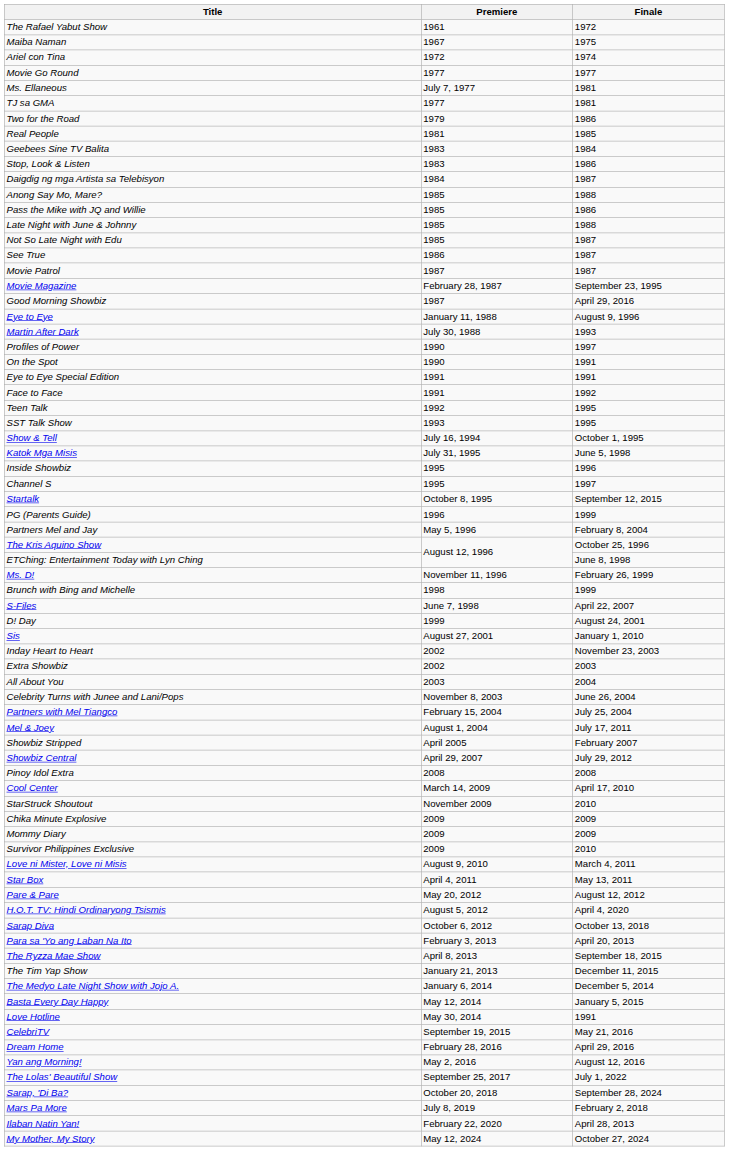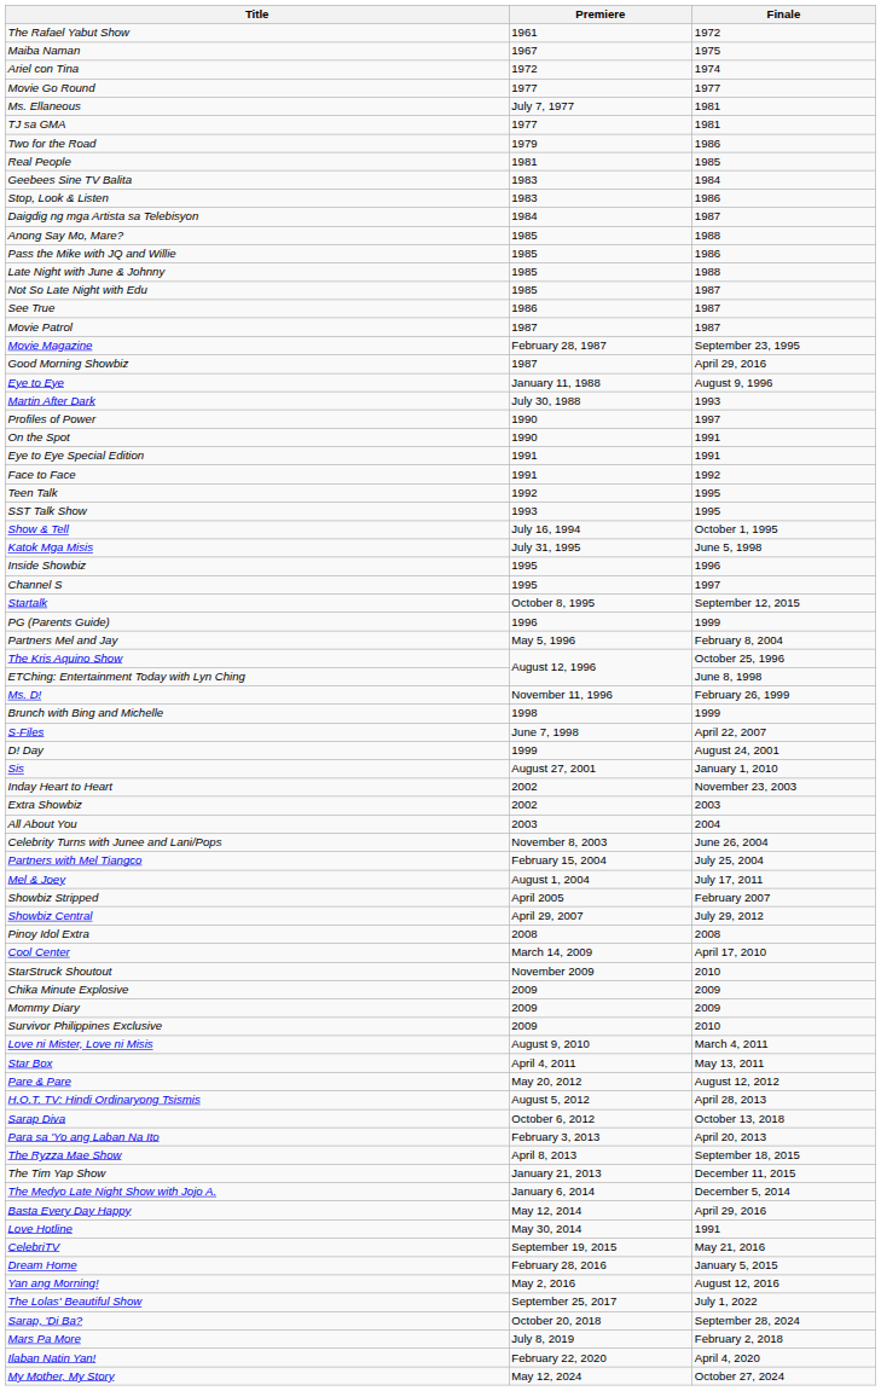 <table class="wikitable sortable" width="95%">
 <tr>
 <th style="width:55%;">Title</th>
 <th style="width:20%;">Premiere</th>
 <th style="width:20%;">Finale</th>
 </tr>
 <tr>
 <td><em>The Rafael Yabut Show</em></td>
 <td>1961</td>
 <td>1972</td>
 </tr>
 <tr>
 <td><em>Maiba Naman</em></td>
 <td>1967</td>
 <td>1975</td>
 </tr>
 <tr>
 <td><em>Ariel con Tina</em></td>
 <td>1972</td>
 <td>1974</td>
 </tr>
 <tr>
 <td><em>Movie Go Round</em></td>
 <td>1977</td>
 <td>1977</td>
 </tr>
 <tr>
 <td><em>Ms. Ellaneous</em></td>
 <td>July 7, 1977</td>
 <td>1981</td>
 </tr>
 <tr>
 <td><em>TJ sa GMA</em></td>
 <td>1977</td>
 <td>1981</td>
 </tr>
 <tr>
 <td><em>Two for the Road</em></td>
 <td>1979</td>
 <td>1986</td>
 </tr>
 <tr>
 <td><em>Real People</em></td>
 <td>1981</td>
 <td>1985</td>
 </tr>
 <tr>
 <td><em>Geebees Sine TV Balita</em></td>
 <td>1983</td>
 <td>1984</td>
 </tr>
 <tr>
 <td><em>Stop, Look & Listen</em></td>
 <td>1983</td>
 <td>1986</td>
 </tr>
 <tr>
 <td><em>Daigdig ng mga Artista sa Telebisyon</em></td>
 <td>1984</td>
 <td>1987</td>
 </tr>
 <tr>
 <td><em>Anong Say Mo, Mare?</em></td>
 <td>1985</td>
 <td>1988</td>
 </tr>
 <tr>
 <td><em>Pass the Mike with JQ and Willie</em></td>
 <td>1985</td>
 <td>1986</td>
 </tr>
 <tr>
 <td><em>Late Night with June & Johnny</em></td>
 <td>1985</td>
 <td>1988</td>
 </tr>
 <tr>
 <td><em>Not So Late Night with Edu</em></td>
 <td>1985</td>
 <td>1987</td>
 </tr>
 <tr>
 <td><em>See True</em></td>
 <td>1986</td>
 <td>1987</td>
 </tr>
 <tr>
 <td><em>Movie Patrol</em></td>
 <td>1987</td>
 <td>1987</td>
 </tr>
 <tr>
 <td><em><a href='#'>Movie Magazine</a></em></td>
 <td>February 28, 1987</td>
 <td>September 23, 1995</td>
 </tr>
 <tr>
 <td><em>Good Morning Showbiz</em></td>
 <td>1987</td>
 <td>April 29, 2016</td>
 </tr>
 <tr>
 <td><em><a href='#'>Eye to Eye</a></em></td>
 <td>January 11, 1988</td>
 <td>August 9, 1996</td>
 </tr>
 <tr>
 <td><em><a href='#'>Martin After Dark</a></em></td>
 <td>July 30, 1988</td>
 <td>1993</td>
 </tr>
 <tr>
 <td><em>Profiles of Power</em></td>
 <td>1990</td>
 <td>1997</td>
 </tr>
 <tr>
 <td><em>On the Spot</em></td>
 <td>1990</td>
 <td>1991</td>
 </tr>
 <tr>
 <td><em>Eye to Eye Special Edition</em></td>
 <td>1991</td>
 <td>1991</td>
 </tr>
 <tr>
 <td><em>Face to Face</em></td>
 <td>1991</td>
 <td>1992</td>
 </tr>
 <tr>
 <td><em>Teen Talk</em></td>
 <td>1992</td>
 <td>1995</td>
 </tr>
 <tr>
 <td><em>SST Talk Show</em></td>
 <td>1993</td>
 <td>1995</td>
 </tr>
 <tr>
 <td><em><a href='#'>Show & Tell</a></em></td>
 <td>July 16, 1994</td>
 <td>October 1, 1995</td>
 </tr>
 <tr>
 <td><em><a href='#'>Katok Mga Misis</a></em></td>
 <td>July 31, 1995</td>
 <td>June 5, 1998</td>
 </tr>
 <tr>
 <td><em>Inside Showbiz</em></td>
 <td>1995</td>
 <td>1996</td>
 </tr>
 <tr>
 <td><em>Channel S</em></td>
 <td>1995</td>
 <td>1997</td>
 </tr>
 <tr>
 <td><em><a href='#'>Startalk</a></em></td>
 <td>October 8, 1995</td>
 <td>September 12, 2015</td>
 </tr>
 <tr>
 <td><em>PG (Parents Guide)</em></td>
 <td>1996</td>
 <td>1999</td>
 </tr>
 <tr>
 <td><em>Partners Mel and Jay</em></td>
 <td>May 5, 1996</td>
 <td>February 8, 2004</td>
 </tr>
 <tr>
 <td><em><a href='#'>The Kris Aquino Show</a></em></td>
 <td rowspan=2>August 12, 1996</td>
 <td>October 25, 1996</td>
 </tr>
 <tr>
 <td><em>ETChing: Entertainment Today with Lyn Ching</em></td>
 <td>June 8, 1998</td>
 </tr>
 <tr>
 <td><em><a href='#'>Ms. D!</a></em></td>
 <td>November 11, 1996</td>
 <td>February 26, 1999</td>
 </tr>
 <tr>
 <td><em>Brunch with Bing and Michelle</em></td>
 <td>1998</td>
 <td>1999</td>
 </tr>
 <tr>
 <td><em><a href='#'>S-Files</a></em></td>
 <td>June 7, 1998</td>
 <td>April 22, 2007</td>
 </tr>
 <tr>
 <td><em>D! Day</em></td>
 <td>1999</td>
 <td>August 24, 2001</td>
 </tr>
 <tr>
 <td><em><a href='#'>Sis</a></em></td>
 <td>August 27, 2001</td>
 <td>January 1, 2010</td>
 </tr>
 <tr>
 <td><em>Inday Heart to Heart</em></td>
 <td>2002</td>
 <td>November 23, 2003</td>
 </tr>
 <tr>
 <td><em>Extra Showbiz</em></td>
 <td>2002</td>
 <td>2003</td>
 </tr>
 <tr>
 <td><em>All About You</em></td>
 <td>2003</td>
 <td>2004</td>
 </tr>
 <tr>
 <td><em>Celebrity Turns with Junee and Lani/Pops</em></td>
 <td>November 8, 2003</td>
 <td>June 26, 2004</td>
 </tr>
 <tr>
 <td><em><a href='#'>Partners with Mel Tiangco</a></em></td>
 <td>February 15, 2004</td>
 <td>July 25, 2004</td>
 </tr>
 <tr>
 <td><em><a href='#'>Mel & Joey</a></em></td>
 <td>August 1, 2004</td>
 <td>July 17, 2011</td>
 </tr>
 <tr>
 <td><em>Showbiz Stripped</em></td>
 <td>April 2005</td>
 <td>February 2007</td>
 </tr>
 <tr>
 <td><em><a href='#'>Showbiz Central</a></em></td>
 <td>April 29, 2007</td>
 <td>July 29, 2012</td>
 </tr>
 <tr>
 <td><em>Pinoy Idol Extra</em></td>
 <td>2008</td>
 <td>2008</td>
 </tr>
 <tr>
 <td><em><a href='#'>Cool Center</a></em></td>
 <td>March 14, 2009</td>
 <td>April 17, 2010</td>
 </tr>
 <tr>
 <td><em>StarStruck Shoutout</em></td>
 <td>November 2009</td>
 <td>2010</td>
 </tr>
 <tr>
 <td><em>Chika Minute Explosive</em></td>
 <td>2009</td>
 <td>2009</td>
 </tr>
 <tr>
 <td><em>Mommy Diary</em></td>
 <td>2009</td>
 <td>2009</td>
 </tr>
 <tr>
 <td><em>Survivor Philippines Exclusive</em></td>
 <td>2009</td>
 <td>2010</td>
 </tr>
 <tr>
 <td><em><a href='#'>Love ni Mister, Love ni Misis</a></em></td>
 <td>August 9, 2010</td>
 <td>March 4, 2011</td>
 </tr>
 <tr>
 <td><em><a href='#'>Star Box</a></em></td>
 <td>April 4, 2011</td>
 <td>May 13, 2011</td>
 </tr>
 <tr>
 <td><em><a href='#'>Pare & Pare</a></em></td>
 <td>May 20, 2012</td>
 <td>August 12, 2012</td>
 </tr>
 <tr>
 <td><em><a href='#'>H.O.T. TV: Hindi Ordinaryong Tsismis</a></em></td>
 <td>August 5, 2012</td>
-<td>April 4, 2020</td>
+<td>April 28, 2013</td>
 </tr>
 <tr>
 <td><em><a href='#'>Sarap Diva</a></em></td>
 <td>October 6, 2012</td>
 <td>October 13, 2018</td>
 </tr>
 <tr>
 <td><em><a href='#'>Para sa 'Yo ang Laban Na Ito</a></em></td>
 <td>February 3, 2013</td>
 <td>April 20, 2013</td>
 </tr>
 <tr>
 <td><em><a href='#'>The Ryzza Mae Show</a></em></td>
 <td>April 8, 2013</td>
 <td>September 18, 2015</td>
 </tr>
 <tr>
 <td><em>The Tim Yap Show</em></td>
 <td>January 21, 2013</td>
 <td>December 11, 2015</td>
 </tr>
 <tr>
 <td><em><a href='#'>The Medyo Late Night Show with Jojo A.</a></em></td>
 <td>January 6, 2014</td>
 <td>December 5, 2014</td>
 </tr>
 <tr>
 <td><em><a href='#'>Basta Every Day Happy</a></em></td>
 <td>May 12, 2014</td>
-<td>January 5, 2015</td>
+<td>April 29, 2016</td>
 </tr>
 <tr>
 <td><em><a href='#'>Love Hotline</a></em></td>
 <td>May 30, 2014</td>
 <td>1991</td>
 </tr>
 <tr>
 <td><em><a href='#'>CelebriTV</a></em></td>
 <td>September 19, 2015</td>
 <td>May 21, 2016</td>
 </tr>
 <tr>
 <td><em><a href='#'>Dream Home</a></em></td>
 <td>February 28, 2016</td>
-<td>April 29, 2016</td>
+<td>January 5, 2015</td>
 </tr>
 <tr>
 <td><em><a href='#'>Yan ang Morning!</a></em></td>
 <td>May 2, 2016</td>
 <td>August 12, 2016</td>
 </tr>
 <tr>
 <td><em><a href='#'>The Lolas' Beautiful Show</a></em></td>
 <td>September 25, 2017</td>
 <td>July 1, 2022</td>
 </tr>
 <tr>
 <td><em><a href='#'>Sarap, 'Di Ba?</a></em></td>
 <td>October 20, 2018</td>
 <td>September 28, 2024</td>
 </tr>
 <tr>
 <td><em><a href='#'>Mars Pa More</a></em></td>
 <td>July 8, 2019</td>
 <td>February 2, 2018</td>
 </tr>
 <tr>
 <td><em><a href='#'>Ilaban Natin Yan!</a></em></td>
 <td>February 22, 2020</td>
-<td>April 28, 2013</td>
+<td>April 4, 2020</td>
 </tr>
 <tr>
 <td><em><a href='#'>My Mother, My Story</a></em></td>
 <td>May 12, 2024</td>
 <td>October 27, 2024</td>
 </tr>
 </table>
